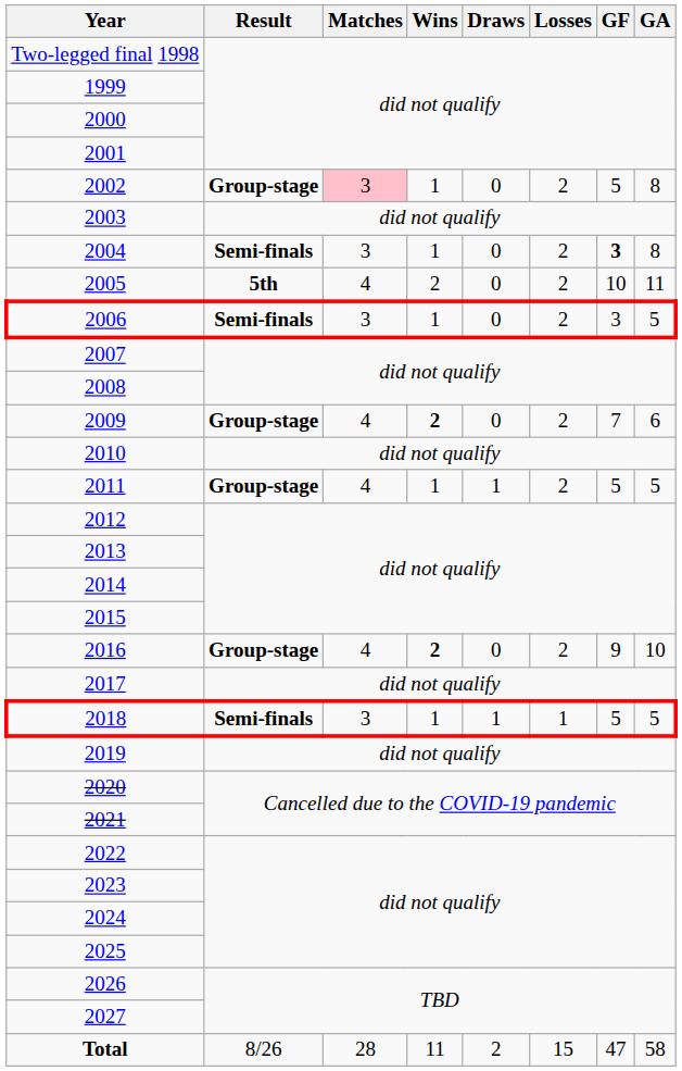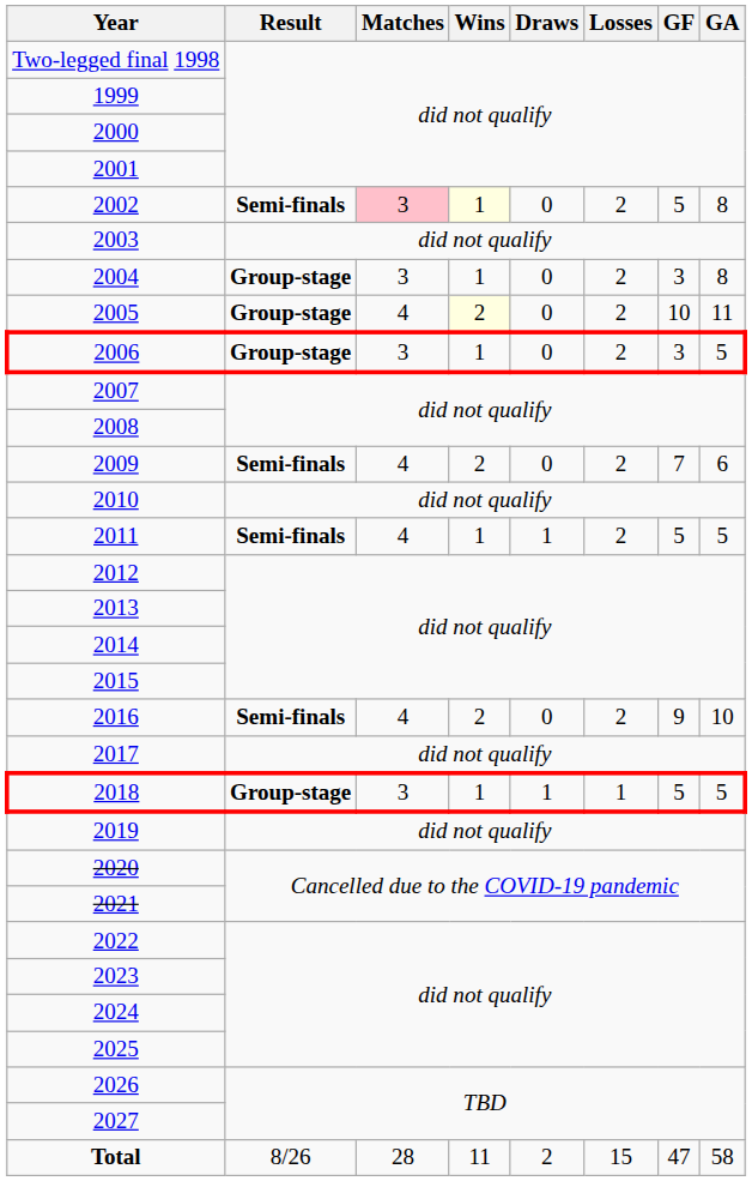 <table class="wikitable" style="text-align: center;">
 <tr>
 <th>Year</th>
 <th>Result</th>
 <th>Matches</th>
 <th>Wins</th>
 <th>Draws</th>
 <th>Losses</th>
 <th>GF</th>
 <th>GA</th>
 </tr>
 <tr>
 <td><a href='#'>Two-legged final</a> <a href='#'>1998</a></td>
 <td colspan=7 rowspan=4><em>did not qualify</em></td>
 </tr>
 <tr>
 <td> <a href='#'>1999</a></td>
 </tr>
 <tr>
 <td> <a href='#'>2000</a></td>
 </tr>
 <tr>
 <td> <a href='#'>2001</a></td>
 </tr>
 <tr>
 <td> <a href='#'>2002</a></td>
-<td><strong>Group-stage</strong></td>
+<td><strong>Semi-finals</strong></td>
 <td style="background: pink;">3</td>
-<td>1</td>
+<td style="background: lightyellow;">1</td>
 <td>0</td>
 <td>2</td>
 <td>5</td>
 <td>8</td>
 </tr>
 <tr>
 <td> <a href='#'>2003</a></td>
 <td colspan=7 rowspan=1><em>did not qualify</em></td>
 </tr>
 <tr>
 <td> <a href='#'>2004</a></td>
-<td><strong>Semi-finals</strong></td>
+<td><strong>Group-stage</strong></td>
 <td>3</td>
 <td>1</td>
 <td>0</td>
 <td>2</td>
-<td><strong>3</strong></td>
+<td>3</td>
 <td>8</td>
 </tr>
 <tr>
 <td> <a href='#'>2005</a></td>
-<td><strong>5th</strong></td>
+<td><strong>Group-stage</strong></td>
 <td>4</td>
-<td>2</td>
+<td style="background: lightyellow;">2</td>
 <td>0</td>
 <td>2</td>
 <td>10</td>
 <td>11</td>
 </tr>
 <tr style="border: 3px solid red">
 <td> <a href='#'>2006</a></td>
-<td><strong>Semi-finals</strong></td>
+<td><strong>Group-stage</strong></td>
 <td>3</td>
 <td>1</td>
 <td>0</td>
 <td>2</td>
 <td>3</td>
 <td>5</td>
 </tr>
 <tr>
 <td> <a href='#'>2007</a></td>
 <td colspan=7 rowspan=2><em>did not qualify</em></td>
 </tr>
 <tr>
 <td> <a href='#'>2008</a></td>
 </tr>
 <tr>
 <td> <a href='#'>2009</a></td>
-<td><strong>Group-stage</strong></td>
+<td><strong>Semi-finals</strong></td>
 <td>4</td>
-<td><strong>2</strong></td>
+<td>2</td>
 <td>0</td>
 <td>2</td>
 <td>7</td>
 <td>6</td>
 </tr>
 <tr>
 <td> <a href='#'>2010</a></td>
 <td colspan=7 rowspan=1><em>did not qualify</em></td>
 </tr>
 <tr>
 <td> <a href='#'>2011</a></td>
-<td><strong>Group-stage</strong></td>
+<td><strong>Semi-finals</strong></td>
 <td>4</td>
 <td>1</td>
 <td>1</td>
 <td>2</td>
 <td>5</td>
 <td>5</td>
 </tr>
 <tr>
 <td> <a href='#'>2012</a></td>
 <td colspan=7 rowspan=4><em>did not qualify</em></td>
 </tr>
 <tr>
 <td> <a href='#'>2013</a></td>
 </tr>
 <tr>
 <td> <a href='#'>2014</a></td>
 </tr>
 <tr>
 <td> <a href='#'>2015</a></td>
 </tr>
 <tr>
 <td> <a href='#'>2016</a></td>
-<td><strong>Group-stage</strong></td>
+<td><strong>Semi-finals</strong></td>
 <td>4</td>
-<td><strong>2</strong></td>
+<td>2</td>
 <td>0</td>
 <td>2</td>
 <td>9</td>
 <td>10</td>
 </tr>
 <tr>
 <td> <a href='#'>2017</a></td>
 <td colspan=7 rowspan=1><em>did not qualify</em></td>
 </tr>
 <tr style="border: 3px solid red">
 <td> <a href='#'>2018</a></td>
-<td><strong>Semi-finals</strong></td>
+<td><strong>Group-stage</strong></td>
 <td>3</td>
 <td>1</td>
 <td>1</td>
 <td>1</td>
 <td>5</td>
 <td>5</td>
 </tr>
 <tr>
 <td> <a href='#'>2019</a></td>
 <td colspan=7 rowspan=1><em>did not qualify</em></td>
 </tr>
 <tr>
 <td> <s><a href='#'>2020</a></s></td>
 <td colspan=7 rowspan=2><em>Cancelled due to the <a href='#'>COVID-19 pandemic</a></em></td>
 </tr>
 <tr>
 <td> <s><a href='#'>2021</a></s></td>
 </tr>
 <tr>
 <td> <a href='#'>2022</a></td>
 <td colspan=7 rowspan=4><em>did not qualify</em></td>
 </tr>
 <tr>
 <td> <a href='#'>2023</a></td>
 </tr>
 <tr>
 <td> <a href='#'>2024</a></td>
 </tr>
 <tr>
 <td> <a href='#'>2025</a></td>
 </tr>
 <tr>
 <td> <a href='#'>2026</a></td>
 <td rowspan=2 colspan=7><em>TBD</em></td>
 </tr>
 <tr>
 <td> <a href='#'>2027</a></td>
 </tr>
 <tr>
 <td><strong>Total</strong></td>
 <td>8/26</td>
 <td>28</td>
 <td>11</td>
 <td>2</td>
 <td>15</td>
 <td>47</td>
 <td>58</td>
 </tr>
 </table>
